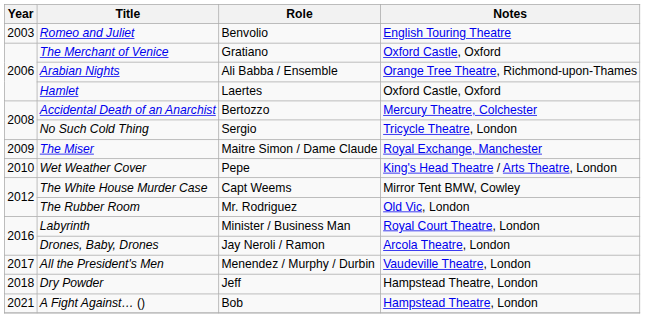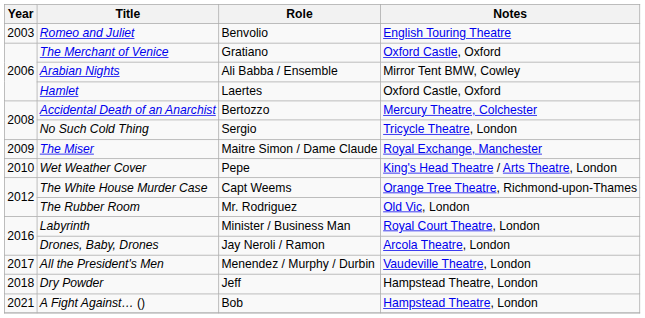 <table class="wikitable sortable">
 <tr>
 <th>Year</th>
 <th>Title</th>
 <th>Role</th>
 <th class="unsortable">Notes</th>
 </tr>
 <tr>
 <td>2003</td>
 <td><em><a href='#'>Romeo and Juliet</a></em></td>
 <td>Benvolio</td>
 <td><a href='#'>English Touring Theatre</a></td>
 </tr>
 <tr>
 <td rowspan="3">2006</td>
 <td><em><a href='#'>The Merchant of Venice</a></em></td>
 <td>Gratiano</td>
 <td><a href='#'>Oxford Castle</a>, Oxford</td>
 </tr>
 <tr>
 <td><em><a href='#'>Arabian Nights</a></em></td>
 <td>Ali Babba / Ensemble</td>
-<td><a href='#'>Orange Tree Theatre</a>, Richmond-upon-Thames</td>
+<td>Mirror Tent BMW, Cowley</td>
 </tr>
 <tr>
 <td><em><a href='#'>Hamlet</a></em></td>
 <td>Laertes</td>
 <td>Oxford Castle, Oxford</td>
 </tr>
 <tr>
 <td rowspan="2">2008</td>
 <td><em><a href='#'>Accidental Death of an Anarchist</a></em></td>
 <td>Bertozzo</td>
 <td><a href='#'>Mercury Theatre, Colchester</a></td>
 </tr>
 <tr>
 <td><em>No Such Cold Thing</em></td>
 <td>Sergio</td>
 <td><a href='#'>Tricycle Theatre</a>, London</td>
 </tr>
 <tr>
 <td>2009</td>
 <td><em><a href='#'>The Miser</a></em></td>
 <td>Maitre Simon / Dame Claude</td>
 <td><a href='#'>Royal Exchange, Manchester</a></td>
 </tr>
 <tr>
 <td>2010</td>
 <td><em>Wet Weather Cover</em></td>
 <td>Pepe</td>
 <td><a href='#'>King's Head Theatre</a> / <a href='#'>Arts Theatre</a>, London</td>
 </tr>
 <tr>
 <td rowspan="2">2012</td>
 <td><em>The White House Murder Case</em></td>
 <td>Capt Weems</td>
-<td>Mirror Tent BMW, Cowley</td>
+<td><a href='#'>Orange Tree Theatre</a>, Richmond-upon-Thames</td>
 </tr>
 <tr>
 <td><em>The Rubber Room</em></td>
 <td>Mr. Rodriguez</td>
 <td><a href='#'>Old Vic</a>, London</td>
 </tr>
 <tr>
 <td rowspan="2">2016</td>
 <td><em>Labyrinth</em></td>
 <td>Minister / Business Man</td>
 <td><a href='#'>Royal Court Theatre</a>, London</td>
 </tr>
 <tr>
 <td><em>Drones, Baby, Drones</em></td>
 <td>Jay Neroli / Ramon</td>
 <td><a href='#'>Arcola Theatre</a>, London</td>
 </tr>
 <tr>
 <td>2017</td>
 <td><em>All the President's Men</em></td>
 <td>Menendez / Murphy / Durbin</td>
 <td><a href='#'>Vaudeville Theatre</a>, London</td>
 </tr>
 <tr>
 <td>2018</td>
 <td><em>Dry Powder</em></td>
 <td>Jeff</td>
 <td>Hampstead Theatre, London</td>
 </tr>
 <tr>
 <td>2021</td>
 <td><em>A Fight Against…</em> ()</td>
 <td>Bob</td>
 <td><a href='#'>Hampstead Theatre</a>, London</td>
 </tr>
 <tr>
 </tr>
 </table>
